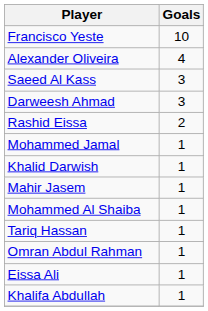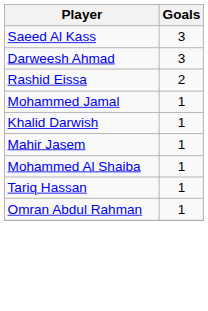 <table class="wikitable" style="text-align: center;">
 <tr>
 <th width="175">Player</th>
 <th width="20">Goals</th>
-</tr>
-<tr>
-<td align=left> <a href='#'>Francisco Yeste</a></td>
-<td>10</td>
-</tr>
-<tr>
-<td align=left> <a href='#'>Alexander Oliveira</a></td>
-<td>4</td>
 </tr>
 <tr>
 <td align=left> <a href='#'>Saeed Al Kass</a></td>
 <td>3</td>
 </tr>
 <tr>
 <td align=left> <a href='#'>Darweesh Ahmad</a></td>
 <td>3</td>
 </tr>
 <tr>
 <td align=left> <a href='#'>Rashid Eissa</a></td>
 <td>2</td>
 </tr>
 <tr>
 <td align=left> <a href='#'>Mohammed Jamal</a></td>
 <td>1</td>
 </tr>
 <tr>
 <td align=left> <a href='#'>Khalid Darwish</a></td>
 <td>1</td>
 </tr>
 <tr>
 <td align=left> <a href='#'>Mahir Jasem</a></td>
 <td>1</td>
 </tr>
 <tr>
 <td align=left> <a href='#'>Mohammed Al Shaiba</a></td>
 <td>1</td>
 </tr>
 <tr>
 <td align=left> <a href='#'>Tariq Hassan</a></td>
 <td>1</td>
 </tr>
 <tr>
 <td align=left> <a href='#'>Omran Abdul Rahman</a></td>
 <td>1</td>
 </tr>
 <tr>
-<td align=left> <a href='#'>Eissa Ali</a></td>
-<td>1</td>
-</tr>
-<tr>
-<td align=left> <a href='#'>Khalifa Abdullah</a></td>
-<td>1</td>
-</tr>
-<tr>
 </tr>
 </table>
